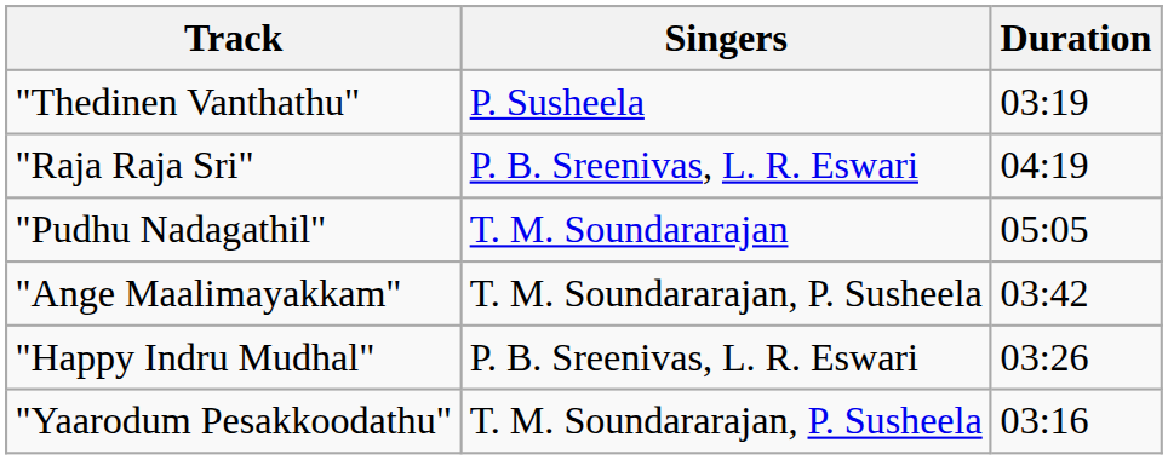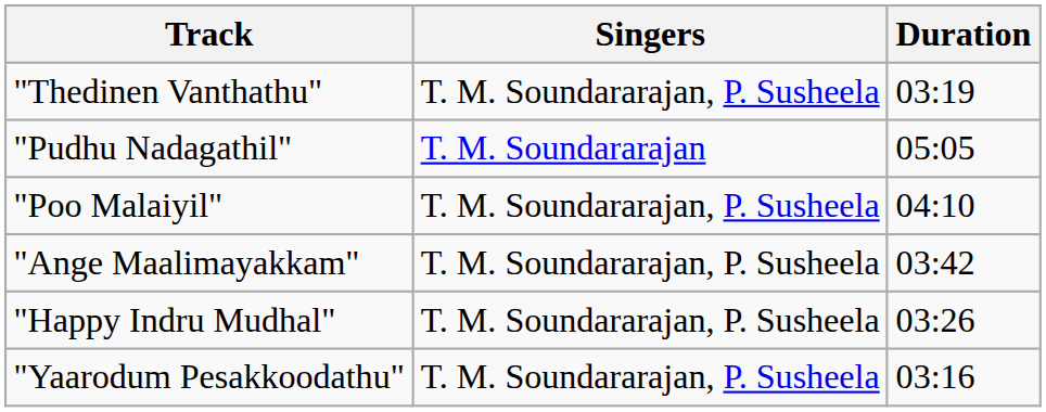 <table class="wikitable" style="font-size:95%;">
 <tr>
 <th>Track</th>
 <th>Singers</th>
 <th>Duration</th>
 </tr>
 <tr>
 <td>"Thedinen Vanthathu"</td>
-<td><a href='#'>P. Susheela</a></td>
+<td>T. M. Soundararajan, <a href='#'>P. Susheela</a></td>
 <td>03:19</td>
-</tr>
-<tr>
-<td>"Raja Raja Sri"</td>
-<td><a href='#'>P. B. Sreenivas</a>, <a href='#'>L. R. Eswari</a></td>
-<td>04:19</td>
 </tr>
 <tr>
 <td>"Pudhu Nadagathil"</td>
 <td><a href='#'>T. M. Soundararajan</a></td>
 <td>05:05</td>
+</tr>
+<tr>
+<td>"Poo Malaiyil"</td>
+<td>T. M. Soundararajan, <a href='#'>P. Susheela</a></td>
+<td>04:10</td>
 </tr>
 <tr>
 <td>"Ange Maalimayakkam"</td>
 <td>T. M. Soundararajan, P. Susheela</td>
 <td>03:42</td>
 </tr>
 <tr>
 <td>"Happy Indru Mudhal"</td>
-<td>P. B. Sreenivas, L. R. Eswari</td>
+<td>T. M. Soundararajan, P. Susheela</td>
 <td>03:26</td>
 </tr>
 <tr>
 <td>"Yaarodum Pesakkoodathu"</td>
 <td>T. M. Soundararajan, <a href='#'>P. Susheela</a></td>
 <td>03:16</td>
 </tr>
 </table>
